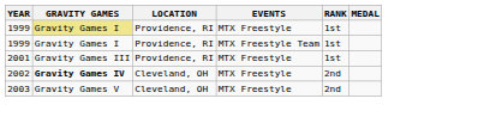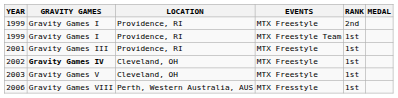 <table class="wikitable">
 <tr>
 <th>YEAR</th>
 <th>GRAVITY GAMES</th>
 <th>LOCATION</th>
 <th>EVENTS</th>
 <th>RANK</th>
 <th>MEDAL</th>
 </tr>
 <tr>
 <td>1999</td>
-<td style="background: khaki;">Gravity Games I</td>
+<td>Gravity Games I</td>
 <td>Providence, RI</td>
 <td>MTX Freestyle</td>
-<td>1st</td>
+<td>2nd</td>
 <td></td>
 </tr>
 <tr>
 <td>1999</td>
 <td>Gravity Games I</td>
 <td>Providence, RI</td>
 <td>MTX Freestyle Team</td>
 <td>1st</td>
 <td></td>
 </tr>
 <tr>
 <td>2001</td>
 <td>Gravity Games III</td>
 <td>Providence, RI</td>
 <td>MTX Freestyle</td>
 <td>1st</td>
 <td></td>
 </tr>
 <tr>
 <td>2002</td>
 <td><strong>Gravity Games IV</strong></td>
 <td>Cleveland, OH</td>
 <td>MTX Freestyle</td>
-<td>2nd</td>
+<td>1st</td>
 <td></td>
 </tr>
 <tr>
 <td>2003</td>
 <td>Gravity Games V</td>
 <td>Cleveland, OH</td>
 <td>MTX Freestyle</td>
-<td>2nd</td>
+<td>1st</td>
+<td></td>
+</tr>
+<tr>
+<td>2006</td>
+<td>Gravity Games VIII</td>
+<td>Perth, Western Australia, AUS</td>
+<td>MTX Fresstyle</td>
+<td>1st</td>
 <td></td>
 </tr>
 </table>
